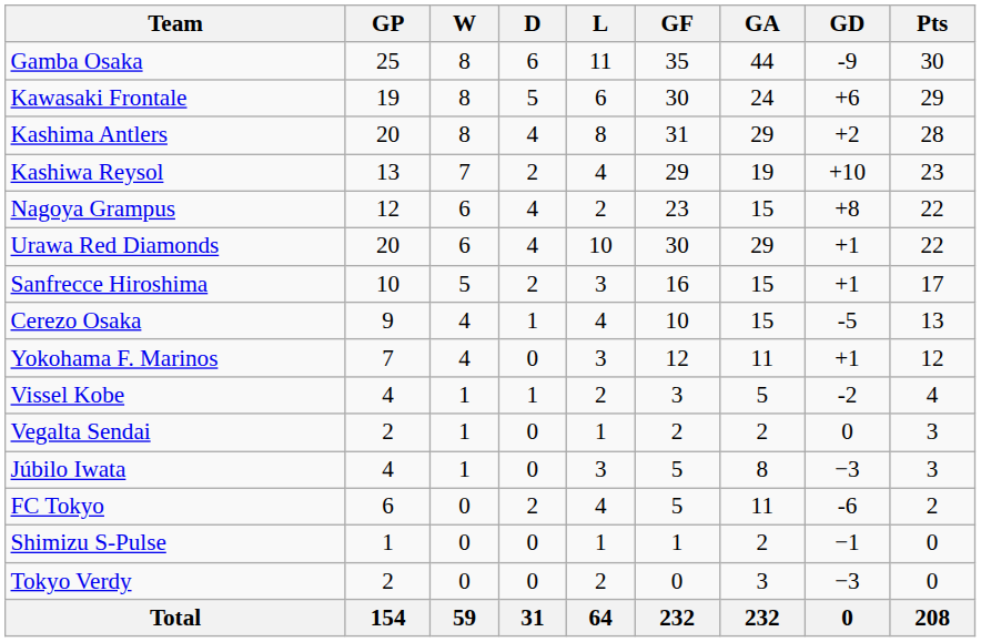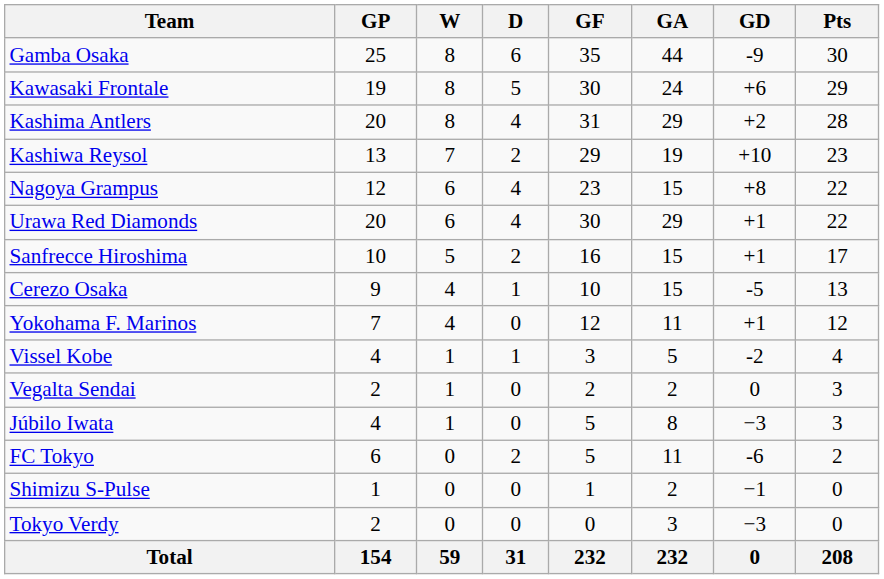 <table width=75% class="wikitable sortable" style="text-align:center">
 <tr>
 <th width=20%>Team</th>
 <th width=5%>GP</th>
 <th width=4%>W</th>
 <th width=4%>D</th>
-<th width=4%>L</th>
 <th width=5%>GF</th>
 <th width=5%>GA</th>
 <th width=5%>GD</th>
 <th width=5%>Pts</th>
 </tr>
 <tr>
 <td align=left> <a href='#'>Gamba Osaka</a></td>
 <td>25</td>
 <td>8</td>
 <td>6</td>
-<td>11</td>
 <td>35</td>
 <td>44</td>
 <td>-9</td>
 <td>30</td>
 </tr>
 <tr>
 <td align=left> <a href='#'>Kawasaki Frontale</a></td>
 <td>19</td>
 <td>8</td>
 <td>5</td>
-<td>6</td>
 <td>30</td>
 <td>24</td>
 <td>+6</td>
 <td>29</td>
 </tr>
 <tr>
 <td align=left> <a href='#'>Kashima Antlers</a></td>
 <td>20</td>
 <td>8</td>
 <td>4</td>
-<td>8</td>
 <td>31</td>
 <td>29</td>
 <td>+2</td>
 <td>28</td>
 </tr>
 <tr>
 <td align=left> <a href='#'>Kashiwa Reysol</a></td>
 <td>13</td>
 <td>7</td>
 <td>2</td>
-<td>4</td>
 <td>29</td>
 <td>19</td>
 <td>+10</td>
 <td>23</td>
 </tr>
 <tr>
 <td align=left> <a href='#'>Nagoya Grampus</a></td>
 <td>12</td>
 <td>6</td>
 <td>4</td>
-<td>2</td>
 <td>23</td>
 <td>15</td>
 <td>+8</td>
 <td>22</td>
 </tr>
 <tr>
 <td align=left> <a href='#'>Urawa Red Diamonds</a></td>
 <td>20</td>
 <td>6</td>
 <td>4</td>
-<td>10</td>
 <td>30</td>
 <td>29</td>
 <td>+1</td>
 <td>22</td>
 </tr>
 <tr>
 <td align=left> <a href='#'>Sanfrecce Hiroshima</a></td>
 <td>10</td>
 <td>5</td>
 <td>2</td>
-<td>3</td>
 <td>16</td>
 <td>15</td>
 <td>+1</td>
 <td>17</td>
 </tr>
 <tr>
 <td align=left> <a href='#'>Cerezo Osaka</a></td>
 <td>9</td>
 <td>4</td>
 <td>1</td>
-<td>4</td>
 <td>10</td>
 <td>15</td>
 <td>-5</td>
 <td>13</td>
 </tr>
 <tr>
 <td align=left> <a href='#'>Yokohama F. Marinos</a></td>
 <td>7</td>
 <td>4</td>
 <td>0</td>
-<td>3</td>
 <td>12</td>
 <td>11</td>
 <td>+1</td>
 <td>12</td>
 </tr>
 <tr>
 <td align=left> <a href='#'>Vissel Kobe</a></td>
 <td>4</td>
 <td>1</td>
 <td>1</td>
-<td>2</td>
 <td>3</td>
 <td>5</td>
 <td>-2</td>
 <td>4</td>
 </tr>
 <tr>
 <td align=left> <a href='#'>Vegalta Sendai</a></td>
 <td>2</td>
 <td>1</td>
 <td>0</td>
-<td>1</td>
 <td>2</td>
 <td>2</td>
 <td>0</td>
 <td>3</td>
 </tr>
 <tr>
 <td align=left> <a href='#'>Júbilo Iwata</a></td>
 <td>4</td>
 <td>1</td>
 <td>0</td>
-<td>3</td>
 <td>5</td>
 <td>8</td>
 <td>−3</td>
 <td>3</td>
 </tr>
 <tr>
 <td align=left> <a href='#'>FC Tokyo</a></td>
 <td>6</td>
 <td>0</td>
 <td>2</td>
-<td>4</td>
 <td>5</td>
 <td>11</td>
 <td>-6</td>
 <td>2</td>
 </tr>
 <tr>
 <td align=left> <a href='#'>Shimizu S-Pulse</a></td>
 <td>1</td>
 <td>0</td>
 <td>0</td>
 <td>1</td>
-<td>1</td>
 <td>2</td>
 <td>−1</td>
 <td>0</td>
 </tr>
 <tr>
 <td align=left> <a href='#'>Tokyo Verdy</a></td>
 <td>2</td>
 <td>0</td>
 <td>0</td>
-<td>2</td>
 <td>0</td>
 <td>3</td>
 <td>−3</td>
 <td>0</td>
 </tr>
 <tr style="font-weight:bold">
 <th>Total</th>
 <th>154</th>
 <th>59</th>
 <th>31</th>
-<th>64</th>
 <th>232</th>
 <th>232</th>
 <th>0</th>
 <th>208</th>
 </tr>
 </table>
